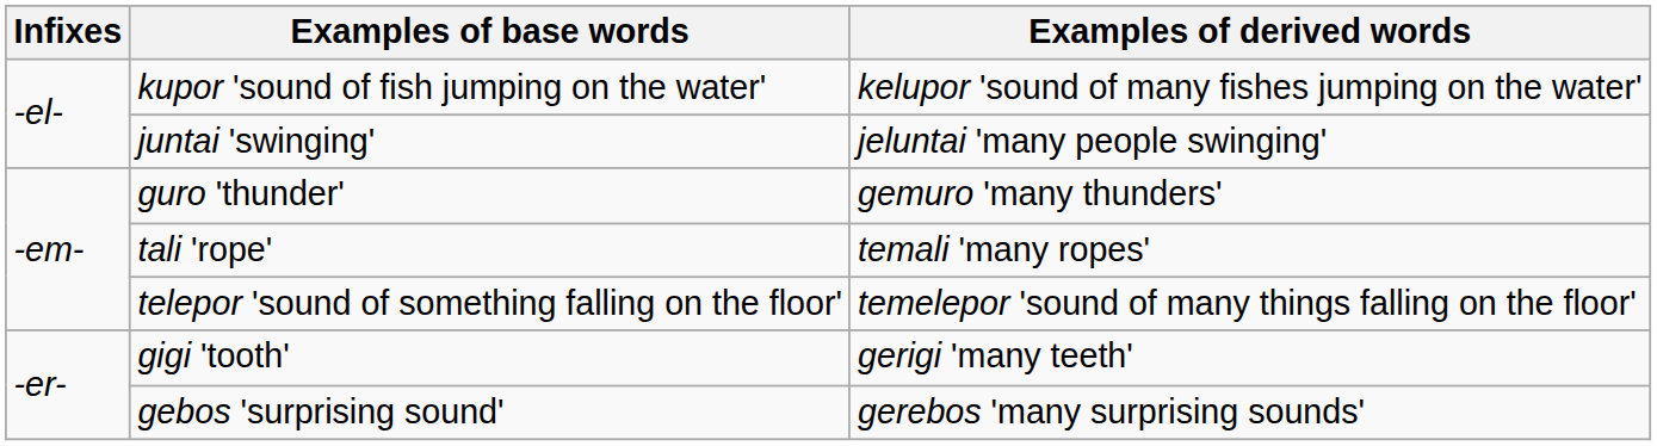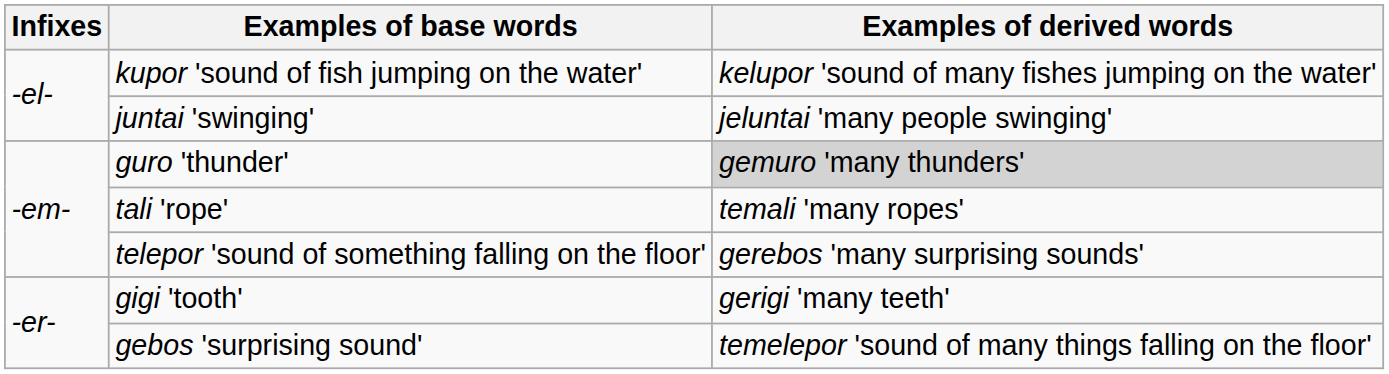 <table class="wikitable">
 <tr>
 <th>Infixes</th>
 <th>Examples of base words</th>
 <th>Examples of derived words</th>
 </tr>
 <tr>
 <td rowspan="2"><em>-el-</em></td>
 <td><em>kupor</em> 'sound of fish jumping on the water'</td>
 <td><em>kelupor</em> 'sound of many fishes jumping on the water'</td>
 </tr>
 <tr>
 <td><em>juntai</em> 'swinging'</td>
 <td><em>jeluntai</em> 'many people swinging'</td>
 </tr>
 <tr>
 <td rowspan="3"><em>-em-</em></td>
 <td><em>guro</em> 'thunder'</td>
-<td><em>gemuro</em> 'many thunders'</td>
+<td style="background: lightgrey;"><em>gemuro</em> 'many thunders'</td>
 </tr>
 <tr>
 <td><em>tali</em> 'rope'</td>
 <td><em>temali</em> 'many ropes'</td>
 </tr>
 <tr>
 <td><em>telepor</em> 'sound of something falling on the floor'</td>
-<td><em>temelepor</em> 'sound of many things falling on the floor'</td>
+<td><em>gerebos</em> 'many surprising sounds'</td>
 </tr>
 <tr>
 <td rowspan="2"><em>-er-</em></td>
 <td><em>gigi</em> 'tooth'</td>
 <td><em>gerigi</em> 'many teeth'</td>
 </tr>
 <tr>
 <td><em>gebos</em> 'surprising sound'</td>
-<td><em>gerebos</em> 'many surprising sounds'</td>
+<td><em>temelepor</em> 'sound of many things falling on the floor'</td>
 </tr>
 </table>
